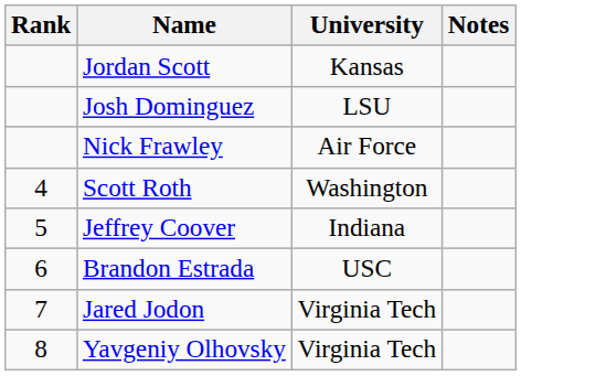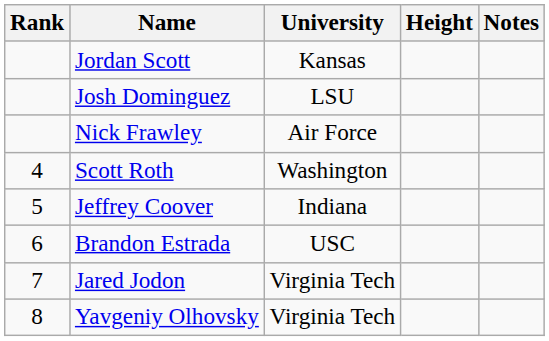 <table class="wikitable sortable" style="text-align:center">
 <tr>
 <th>Rank</th>
 <th>Name</th>
 <th>University</th>
+<th>Height</th>
 <th>Notes</th>
 </tr>
 <tr>
 <td></td>
 <td align=left><a href='#'>Jordan Scott</a></td>
 <td>Kansas</td>
 <td></td>
+<td></td>
 </tr>
 <tr>
 <td></td>
 <td align=left><a href='#'>Josh Dominguez</a></td>
 <td>LSU</td>
+<td></td>
 <td></td>
 </tr>
 <tr>
 <td></td>
 <td align=left><a href='#'>Nick Frawley</a></td>
 <td>Air Force</td>
 <td></td>
+<td></td>
 </tr>
 <tr>
 <td>4</td>
 <td align=left><a href='#'>Scott Roth</a></td>
 <td>Washington</td>
+<td></td>
 <td></td>
 </tr>
 <tr>
 <td>5</td>
 <td align=left><a href='#'>Jeffrey Coover</a></td>
 <td>Indiana</td>
 <td></td>
+<td></td>
 </tr>
 <tr>
 <td>6</td>
 <td align=left><a href='#'>Brandon Estrada</a> </td>
 <td>USC</td>
+<td></td>
 <td></td>
 </tr>
 <tr>
 <td>7</td>
 <td align=left><a href='#'>Jared Jodon</a></td>
 <td>Virginia Tech</td>
 <td></td>
+<td></td>
 </tr>
 <tr>
 <td>8</td>
 <td align=left><a href='#'>Yavgeniy Olhovsky</a> </td>
 <td>Virginia Tech</td>
 <td></td>
+<td></td>
 </tr>
 </table>
